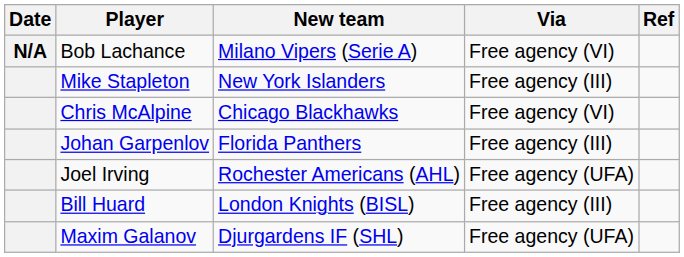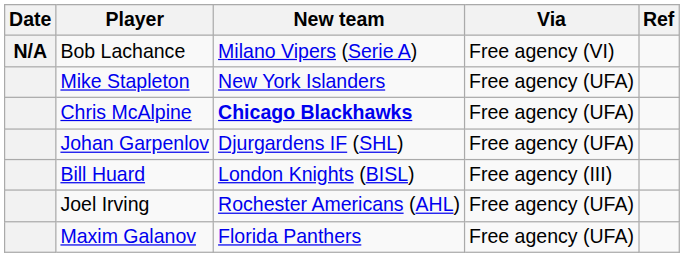 <table class="wikitable plainrowheaders">
 <tr style="background:#ddd; text-align:center;">
 <th>Date</th>
 <th>Player</th>
 <th>New team</th>
 <th>Via</th>
 <th>Ref</th>
 </tr>
 <tr>
 <th scope="row">N/A</th>
 <td>Bob Lachance</td>
 <td><a href='#'>Milano Vipers</a> (<a href='#'>Serie A</a>)</td>
 <td>Free agency (VI)</td>
 <td></td>
 </tr>
 <tr>
 <th scope="row"></th>
 <td><a href='#'>Mike Stapleton</a></td>
 <td><a href='#'>New York Islanders</a></td>
-<td>Free agency (III)</td>
+<td>Free agency (UFA)</td>
 <td></td>
 </tr>
 <tr>
 <th scope="row"></th>
 <td><a href='#'>Chris McAlpine</a></td>
-<td><a href='#'>Chicago Blackhawks</a></td>
-<td>Free agency (VI)</td>
+<td><strong><a href='#'>Chicago Blackhawks</a></strong></td>
+<td>Free agency (UFA)</td>
 <td></td>
 </tr>
 <tr>
 <th scope="row"></th>
 <td><a href='#'>Johan Garpenlov</a></td>
-<td><a href='#'>Florida Panthers</a></td>
+<td><a href='#'>Djurgardens IF</a> (<a href='#'>SHL</a>)</td>
+<td>Free agency (UFA)</td>
+<td></td>
+</tr>
+<tr>
+<th scope="row"></th>
+<td><a href='#'>Bill Huard</a></td>
+<td><a href='#'>London Knights</a> (<a href='#'>BISL</a>)</td>
 <td>Free agency (III)</td>
 <td></td>
 </tr>
 <tr>
 <th scope="row"></th>
 <td>Joel Irving</td>
 <td><a href='#'>Rochester Americans</a> (<a href='#'>AHL</a>)</td>
 <td>Free agency (UFA)</td>
 <td></td>
 </tr>
 <tr>
 <th scope="row"></th>
-<td><a href='#'>Bill Huard</a></td>
-<td><a href='#'>London Knights</a> (<a href='#'>BISL</a>)</td>
-<td>Free agency (III)</td>
-<td></td>
-</tr>
-<tr>
-<th scope="row"></th>
 <td><a href='#'>Maxim Galanov</a></td>
-<td><a href='#'>Djurgardens IF</a> (<a href='#'>SHL</a>)</td>
+<td><a href='#'>Florida Panthers</a></td>
 <td>Free agency (UFA)</td>
 <td></td>
 </tr>
 </table>
